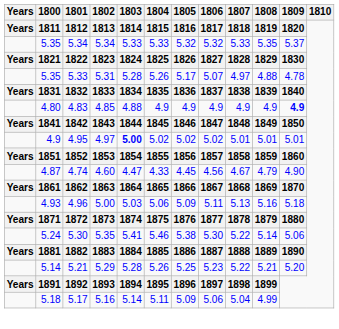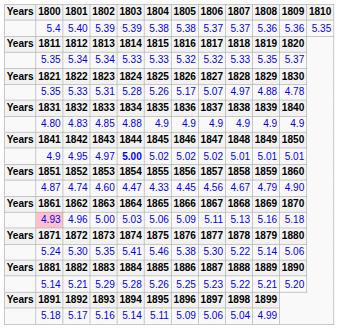 <table class="wikitable " style="text-align:right">
 <tr>
 <th>Years</th>
 <th>1800</th>
 <th>1801</th>
 <th>1802</th>
 <th>1803</th>
 <th>1804</th>
 <th>1805</th>
 <th>1806</th>
 <th>1807</th>
 <th>1808</th>
 <th>1809</th>
 <th>1810</th>
+</tr>
+<tr>
+<td></td>
+<td style="text-align:right; color:blue;">5.4</td>
+<td style="text-align:right; color:blue;">5.40</td>
+<td style="text-align:right; color:blue;">5.39</td>
+<td style="text-align:right; color:blue;">5.39</td>
+<td style="text-align:right; color:blue;">5.38</td>
+<td style="text-align:right; color:blue;">5.38</td>
+<td style="text-align:right; color:blue;">5.37</td>
+<td style="text-align:right; color:blue;">5.37</td>
+<td style="text-align:right; color:blue;">5.36</td>
+<td style="text-align:right; color:blue;">5.36</td>
+<td style="text-align:right; color:blue;">5.35</td>
 </tr>
 <tr>
 <th>Years</th>
 <th>1811</th>
 <th>1812</th>
 <th>1813</th>
 <th>1814</th>
 <th>1815</th>
 <th>1816</th>
 <th>1817</th>
 <th>1818</th>
 <th>1819</th>
 <th>1820</th>
 </tr>
 <tr>
 <td></td>
 <td style="text-align:right; color:blue;">5.35</td>
 <td style="text-align:right; color:blue;">5.34</td>
 <td style="text-align:right; color:blue;">5.34</td>
 <td style="text-align:right; color:blue;">5.33</td>
 <td style="text-align:right; color:blue;">5.33</td>
 <td style="text-align:right; color:blue;">5.32</td>
 <td style="text-align:right; color:blue;">5.32</td>
 <td style="text-align:right; color:blue;">5.33</td>
 <td style="text-align:right; color:blue;">5.35</td>
 <td style="text-align:right; color:blue;">5.37</td>
 </tr>
 <tr>
 <th>Years</th>
 <th>1821</th>
 <th>1822</th>
 <th>1823</th>
 <th>1824</th>
 <th>1825</th>
 <th>1826</th>
 <th>1827</th>
 <th>1828</th>
 <th>1829</th>
 <th>1830</th>
 </tr>
 <tr>
 <td></td>
 <td style="text-align:right; color:blue;">5.35</td>
 <td style="text-align:right; color:blue;">5.33</td>
 <td style="text-align:right; color:blue;">5.31</td>
 <td style="text-align:right; color:blue;">5.28</td>
 <td style="text-align:right; color:blue;">5.26</td>
 <td style="text-align:right; color:blue;">5.17</td>
 <td style="text-align:right; color:blue;">5.07</td>
 <td style="text-align:right; color:blue;">4.97</td>
 <td style="text-align:right; color:blue;">4.88</td>
 <td style="text-align:right; color:blue;">4.78</td>
 </tr>
 <tr>
 <th>Years</th>
 <th>1831</th>
 <th>1832</th>
 <th>1833</th>
 <th>1834</th>
 <th>1835</th>
 <th>1836</th>
 <th>1837</th>
 <th>1838</th>
 <th>1839</th>
 <th>1840</th>
 </tr>
 <tr>
 <td></td>
 <td style="text-align:right; color:blue;">4.80</td>
 <td style="text-align:right; color:blue;">4.83</td>
 <td style="text-align:right; color:blue;">4.85</td>
 <td style="text-align:right; color:blue;">4.88</td>
 <td style="text-align:right; color:blue;">4.9</td>
 <td style="text-align:right; color:blue;">4.9</td>
 <td style="text-align:right; color:blue;">4.9</td>
 <td style="text-align:right; color:blue;">4.9</td>
 <td style="text-align:right; color:blue;">4.9</td>
-<td style="text-align:right; color:blue;"><strong>4.9</strong></td>
+<td style="text-align:right; color:blue;">4.9</td>
 </tr>
 <tr>
 <th>Years</th>
 <th>1841</th>
 <th>1842</th>
 <th>1843</th>
 <th>1844</th>
 <th>1845</th>
 <th>1846</th>
 <th>1847</th>
 <th>1848</th>
 <th>1849</th>
 <th>1850</th>
 </tr>
 <tr>
 <td></td>
 <td style="text-align:right; color:blue;">4.9</td>
 <td style="text-align:right; color:blue;">4.95</td>
 <td style="text-align:right; color:blue;">4.97</td>
 <td style="text-align:right; color:blue;"><strong>5.00</strong></td>
 <td style="text-align:right; color:blue;">5.02</td>
 <td style="text-align:right; color:blue;">5.02</td>
 <td style="text-align:right; color:blue;">5.02</td>
 <td style="text-align:right; color:blue;">5.01</td>
 <td style="text-align:right; color:blue;">5.01</td>
 <td style="text-align:right; color:blue;">5.01</td>
 </tr>
 <tr>
 <th>Years</th>
 <th>1851</th>
 <th>1852</th>
 <th>1853</th>
 <th>1854</th>
 <th>1855</th>
 <th>1856</th>
 <th>1857</th>
 <th>1858</th>
 <th>1859</th>
 <th>1860</th>
 </tr>
 <tr>
 <td></td>
 <td style="text-align:right; color:blue;">4.87</td>
 <td style="text-align:right; color:blue;">4.74</td>
 <td style="text-align:right; color:blue;">4.60</td>
 <td style="text-align:right; color:blue;">4.47</td>
 <td style="text-align:right; color:blue;">4.33</td>
 <td style="text-align:right; color:blue;">4.45</td>
 <td style="text-align:right; color:blue;">4.56</td>
 <td style="text-align:right; color:blue;">4.67</td>
 <td style="text-align:right; color:blue;">4.79</td>
 <td style="text-align:right; color:blue;">4.90</td>
 </tr>
 <tr>
 <th>Years</th>
 <th>1861</th>
 <th>1862</th>
 <th>1863</th>
 <th>1864</th>
 <th>1865</th>
 <th>1866</th>
 <th>1867</th>
 <th>1868</th>
 <th>1869</th>
 <th>1870</th>
 </tr>
 <tr>
 <td></td>
-<td style="text-align:right; color:blue;">4.93</td>
+<td style="background: pink; text-align:right; color:blue;">4.93</td>
 <td style="text-align:right; color:blue;">4.96</td>
 <td style="text-align:right; color:blue;">5.00</td>
 <td style="text-align:right; color:blue;">5.03</td>
 <td style="text-align:right; color:blue;">5.06</td>
 <td style="text-align:right; color:blue;">5.09</td>
 <td style="text-align:right; color:blue;">5.11</td>
 <td style="text-align:right; color:blue;">5.13</td>
 <td style="text-align:right; color:blue;">5.16</td>
 <td style="text-align:right; color:blue;">5.18</td>
 </tr>
 <tr>
 <th>Years</th>
 <th>1871</th>
 <th>1872</th>
 <th>1873</th>
 <th>1874</th>
 <th>1875</th>
 <th>1876</th>
 <th>1877</th>
 <th>1878</th>
 <th>1879</th>
 <th>1880</th>
 </tr>
 <tr>
 <td></td>
 <td style="text-align:right; color:blue;">5.24</td>
 <td style="text-align:right; color:blue;">5.30</td>
 <td style="text-align:right; color:blue;">5.35</td>
 <td style="text-align:right; color:blue;">5.41</td>
 <td style="text-align:right; color:blue;">5.46</td>
 <td style="text-align:right; color:blue;">5.38</td>
 <td style="text-align:right; color:blue;">5.30</td>
 <td style="text-align:right; color:blue;">5.22</td>
 <td style="text-align:right; color:blue;">5.14</td>
 <td style="text-align:right; color:blue;">5.06</td>
 </tr>
 <tr>
 <th>Years</th>
 <th>1881</th>
 <th>1882</th>
 <th>1883</th>
 <th>1884</th>
 <th>1885</th>
 <th>1886</th>
 <th>1887</th>
 <th>1888</th>
 <th>1889</th>
 <th>1890</th>
 </tr>
 <tr>
 <td></td>
 <td style="text-align:right; color:blue;">5.14</td>
 <td style="text-align:right; color:blue;">5.21</td>
 <td style="text-align:right; color:blue;">5.29</td>
 <td style="text-align:right; color:blue;">5.28</td>
 <td style="text-align:right; color:blue;">5.26</td>
 <td style="text-align:right; color:blue;">5.25</td>
 <td style="text-align:right; color:blue;">5.23</td>
 <td style="text-align:right; color:blue;">5.22</td>
 <td style="text-align:right; color:blue;">5.21</td>
 <td style="text-align:right; color:blue;">5.20</td>
 </tr>
 <tr>
 <th>Years</th>
 <th>1891</th>
 <th>1892</th>
 <th>1893</th>
 <th>1894</th>
 <th>1895</th>
 <th>1896</th>
 <th>1897</th>
 <th>1898</th>
 <th>1899</th>
 </tr>
 <tr>
 <td></td>
 <td style="text-align:right; color:blue;">5.18</td>
 <td style="text-align:right; color:blue;">5.17</td>
 <td style="text-align:right; color:blue;">5.16</td>
 <td style="text-align:right; color:blue;">5.14</td>
 <td style="text-align:right; color:blue;">5.11</td>
 <td style="text-align:right; color:blue;">5.09</td>
 <td style="text-align:right; color:blue;">5.06</td>
 <td style="text-align:right; color:blue;">5.04</td>
 <td style="text-align:right; color:blue;">4.99</td>
 </tr>
 </table>
